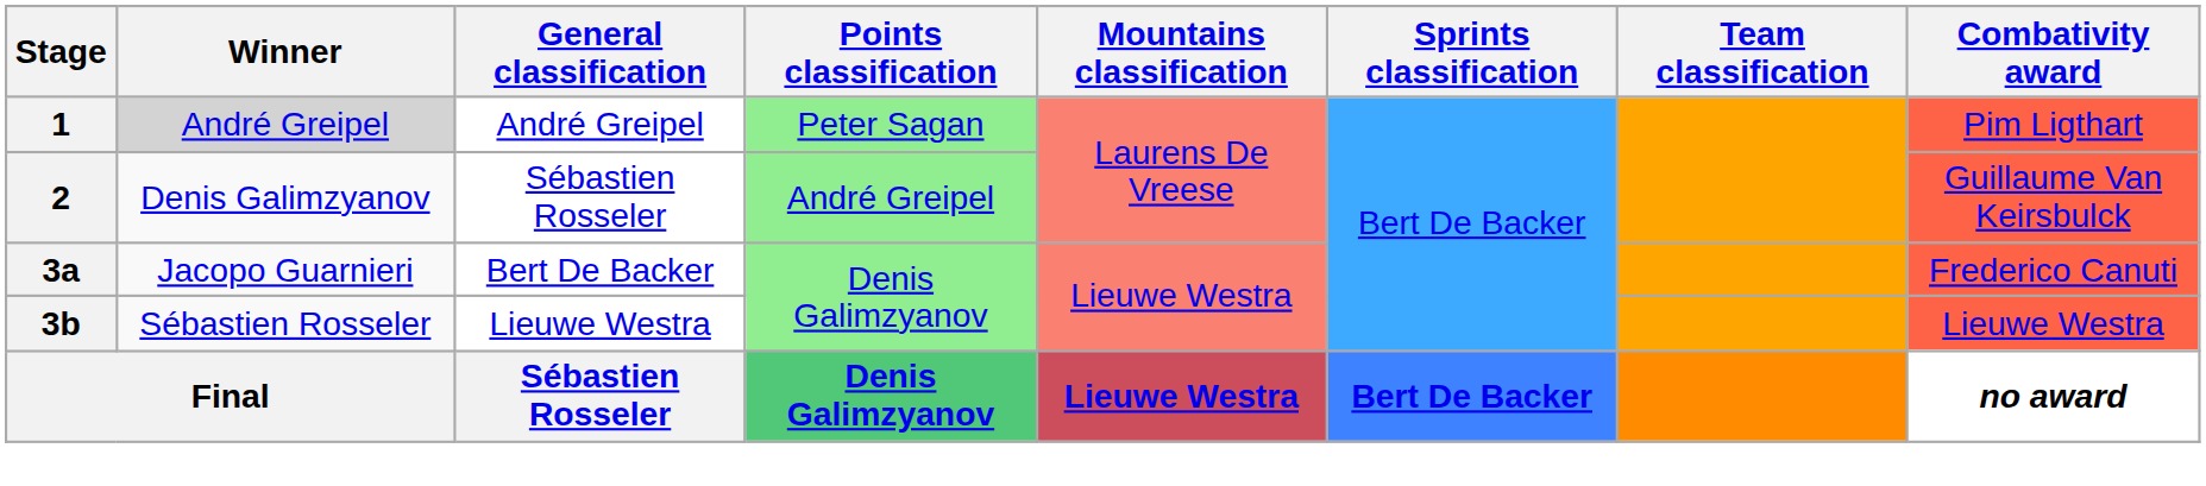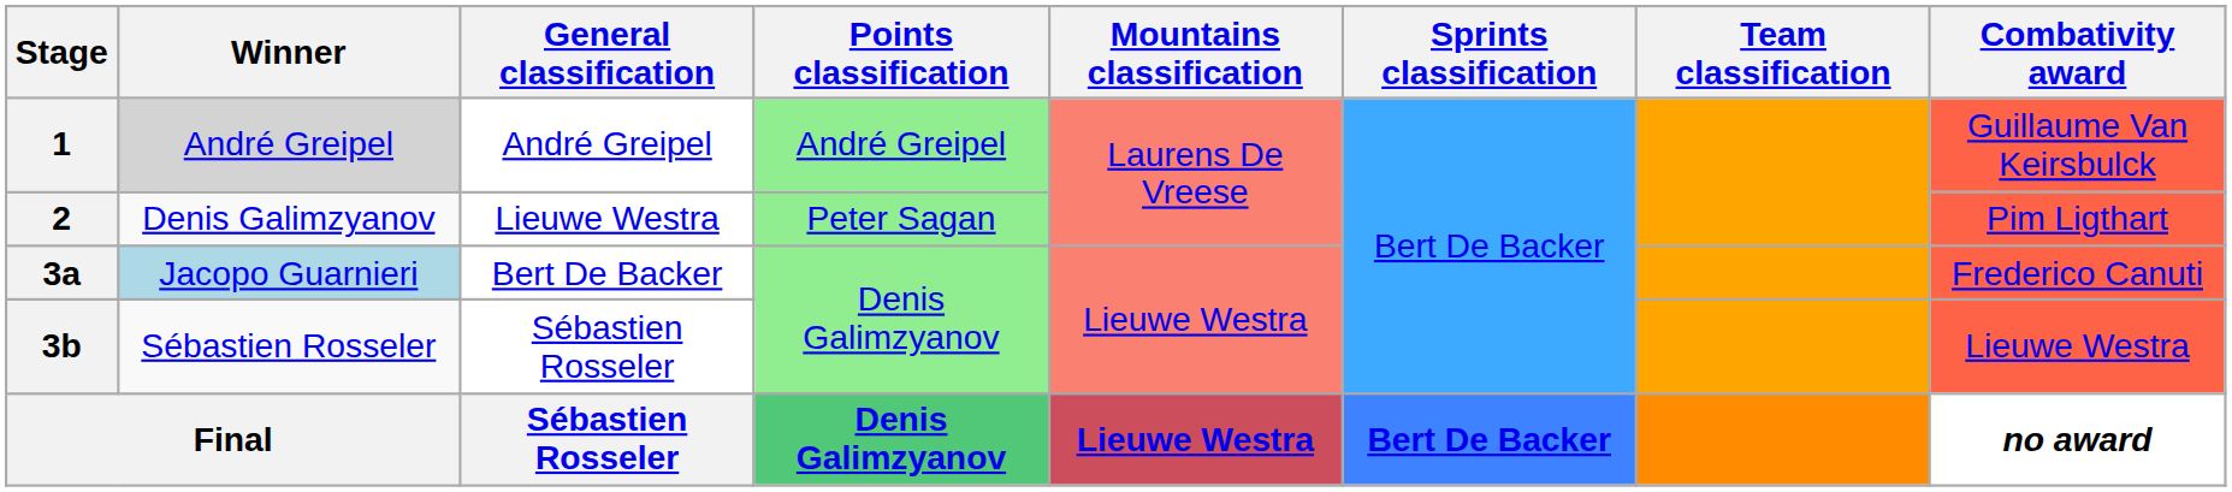 <table class="wikitable" style="text-align: center; font-size:smaller;">
 <tr>
 <th style="width:1%;">Stage</th>
 <th style="width:14%;">Winner</th>
 <th style="width:12%;"><a href='#'>General classification</a><br></th>
 <th style="width:12%;"><a href='#'>Points classification</a><br></th>
 <th style="width:12%;"><a href='#'>Mountains classification</a><br></th>
 <th style="width:12%;"><a href='#'>Sprints classification</a><br></th>
 <th style="width:12%;"><a href='#'>Team classification</a></th>
 <th style="width:12%;"><a href='#'>Combativity award</a></th>
 </tr>
 <tr>
 <th>1</th>
 <td style="background: lightgrey;"><a href='#'>André Greipel</a></td>
 <td style="background:white;"><a href='#'>André Greipel</a></td>
-<td style="background:lightgreen;"><a href='#'>Peter Sagan</a></td>
+<td style="background:lightgreen;"><a href='#'>André Greipel</a></td>
 <td style="background:salmon;" rowspan="2"><a href='#'>Laurens De Vreese</a></td>
 <td style="background:#3eaaff;" rowspan="4"><a href='#'>Bert De Backer</a></td>
 <td style="background:orange;" rowspan="2"></td>
-<td style="background:tomato;"><a href='#'>Pim Ligthart</a></td>
+<td style="background:tomato;"><a href='#'>Guillaume Van Keirsbulck</a></td>
 </tr>
 <tr>
 <th>2</th>
 <td><a href='#'>Denis Galimzyanov</a></td>
-<td style="background:white;"><a href='#'>Sébastien Rosseler</a></td>
-<td style="background:lightgreen;"><a href='#'>André Greipel</a></td>
-<td style="background:tomato;"><a href='#'>Guillaume Van Keirsbulck</a></td>
+<td style="background:white;"><a href='#'>Lieuwe Westra</a></td>
+<td style="background:lightgreen;"><a href='#'>Peter Sagan</a></td>
+<td style="background:tomato;"><a href='#'>Pim Ligthart</a></td>
 </tr>
 <tr>
 <th>3a</th>
-<td><a href='#'>Jacopo Guarnieri</a></td>
+<td style="background: lightblue;"><a href='#'>Jacopo Guarnieri</a></td>
 <td style="background:white;"><a href='#'>Bert De Backer</a></td>
 <td style="background:lightgreen;" rowspan="2"><a href='#'>Denis Galimzyanov</a></td>
 <td style="background:salmon;" rowspan="2"><a href='#'>Lieuwe Westra</a></td>
 <td style="background:orange;"></td>
 <td style="background:tomato;"><a href='#'>Frederico Canuti</a></td>
 </tr>
 <tr>
 <th>3b</th>
 <td><a href='#'>Sébastien Rosseler</a></td>
-<td style="background:white;"><a href='#'>Lieuwe Westra</a></td>
+<td style="background:white;"><a href='#'>Sébastien Rosseler</a></td>
 <td style="background:orange;"></td>
 <td style="background:tomato;"><a href='#'>Lieuwe Westra</a></td>
 </tr>
 <tr>
 <th colspan=2><strong>Final</strong></th>
 <th style="background:#f2f2f2;"><a href='#'>Sébastien Rosseler</a></th>
 <th style="background:#50c878;"><a href='#'>Denis Galimzyanov</a></th>
 <th style="background:#cc4e5c;"><a href='#'>Lieuwe Westra</a></th>
 <th style="background:#3e82ff;"><a href='#'>Bert De Backer</a></th>
 <th style="background:darkorange;"></th>
 <th style="background:white;"><em>no award</em></th>
 </tr>
 </table>
